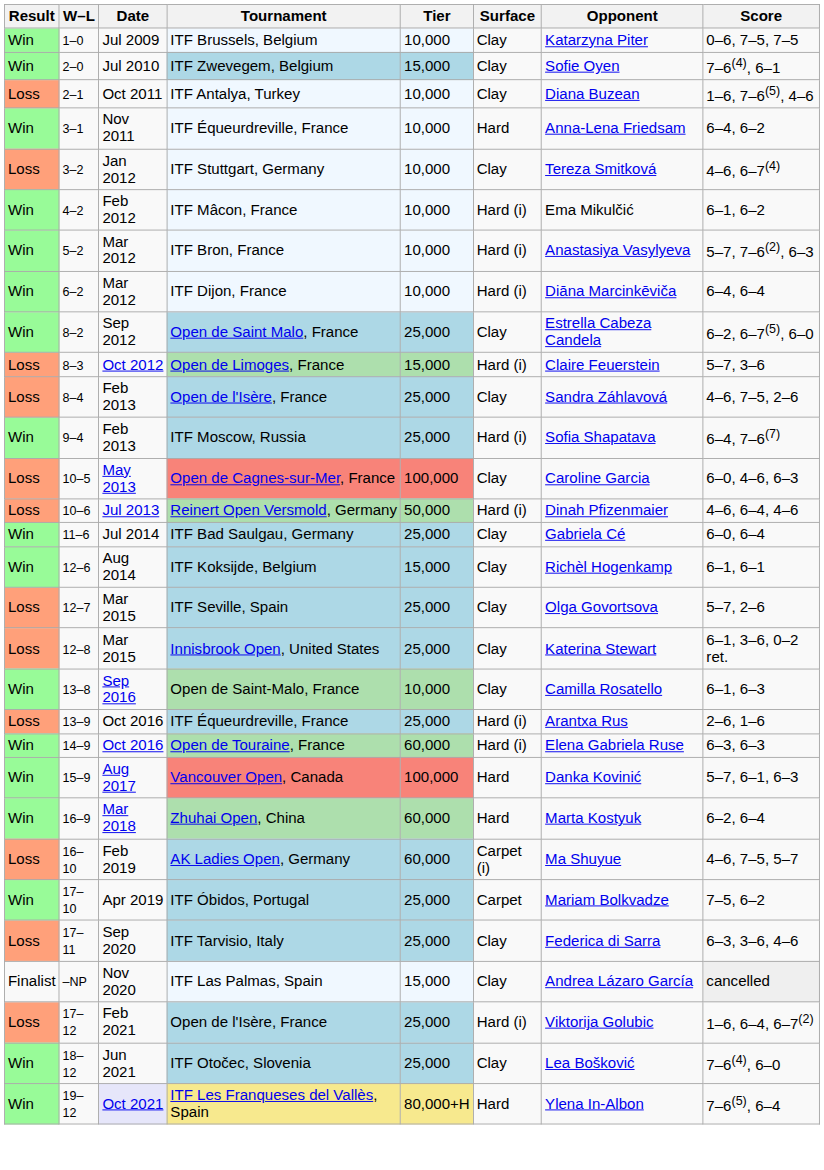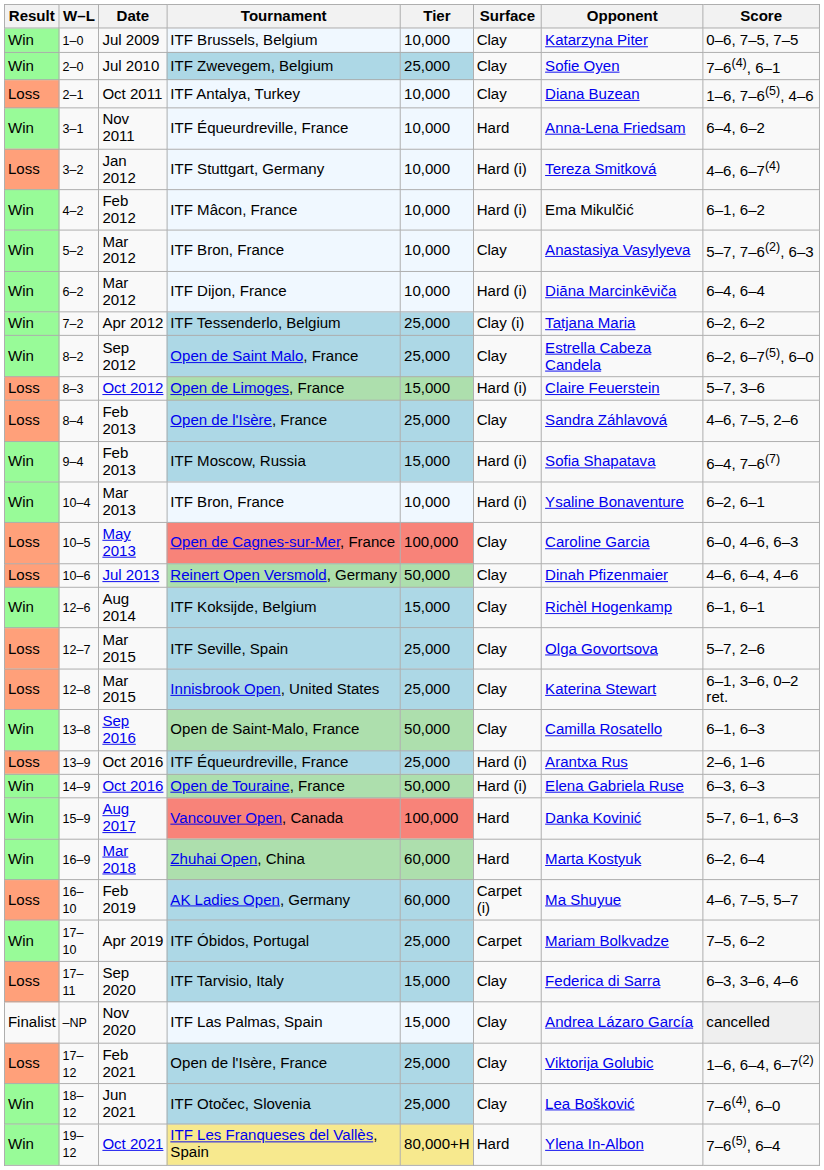 <table class="sortable wikitable">
 <tr>
 <th>Result</th>
 <th class="unsortable">W–L</th>
 <th>Date</th>
 <th>Tournament</th>
 <th>Tier</th>
 <th>Surface</th>
 <th>Opponent</th>
 <th class="unsortable">Score</th>
 </tr>
 <tr>
 <td style="background:#98fb98;">Win</td>
 <td><small>1–0</small></td>
 <td>Jul 2009</td>
 <td style="background:#f0f8ff;">ITF Brussels, Belgium</td>
 <td style="background:#f0f8ff;">10,000</td>
 <td>Clay</td>
 <td> <a href='#'>Katarzyna Piter</a></td>
 <td>0–6, 7–5, 7–5</td>
 </tr>
 <tr>
 <td style="background:#98fb98;">Win</td>
 <td><small>2–0</small></td>
 <td>Jul 2010</td>
 <td style="background:lightblue;">ITF Zwevegem, Belgium</td>
-<td style="background:lightblue;">15,000</td>
+<td style="background:lightblue;">25,000</td>
 <td>Clay</td>
 <td> <a href='#'>Sofie Oyen</a></td>
 <td>7–6<sup>(4)</sup>, 6–1</td>
 </tr>
 <tr>
 <td style="background:#ffa07a;">Loss</td>
 <td><small>2–1</small></td>
 <td>Oct 2011</td>
 <td style="background:#f0f8ff;">ITF Antalya, Turkey</td>
 <td style="background:#f0f8ff;">10,000</td>
 <td>Clay</td>
 <td> <a href='#'>Diana Buzean</a></td>
 <td>1–6, 7–6<sup>(5)</sup>, 4–6</td>
 </tr>
 <tr>
 <td style="background:#98fb98;">Win</td>
 <td><small>3–1</small></td>
 <td>Nov 2011</td>
 <td style="background:#f0f8ff;">ITF Équeurdreville, France</td>
 <td style="background:#f0f8ff;">10,000</td>
 <td>Hard</td>
 <td> <a href='#'>Anna-Lena Friedsam</a></td>
 <td>6–4, 6–2</td>
 </tr>
 <tr>
 <td style="background:#ffa07a;">Loss</td>
 <td><small>3–2</small></td>
 <td>Jan 2012</td>
 <td style="background:#f0f8ff;">ITF Stuttgart, Germany</td>
 <td style="background:#f0f8ff;">10,000</td>
-<td>Clay</td>
+<td>Hard (i)</td>
 <td> <a href='#'>Tereza Smitková</a></td>
 <td>4–6, 6–7<sup>(4)</sup></td>
 </tr>
 <tr>
 <td style="background:#98fb98;">Win</td>
 <td><small>4–2</small></td>
 <td>Feb 2012</td>
 <td style="background:#f0f8ff;">ITF Mâcon, France</td>
 <td style="background:#f0f8ff;">10,000</td>
 <td>Hard (i)</td>
 <td> Ema Mikulčić</td>
 <td>6–1, 6–2</td>
 </tr>
 <tr>
 <td style="background:#98fb98;">Win</td>
 <td><small>5–2</small></td>
 <td>Mar 2012</td>
 <td style="background:#f0f8ff;">ITF Bron, France</td>
 <td style="background:#f0f8ff;">10,000</td>
-<td>Hard (i)</td>
+<td>Clay</td>
 <td> <a href='#'>Anastasiya Vasylyeva</a></td>
 <td>5–7, 7–6<sup>(2)</sup>, 6–3</td>
 </tr>
 <tr>
 <td style="background:#98fb98;">Win</td>
 <td><small>6–2</small></td>
 <td>Mar 2012</td>
 <td style="background:#f0f8ff;">ITF Dijon, France</td>
 <td style="background:#f0f8ff;">10,000</td>
 <td>Hard (i)</td>
 <td> <a href='#'>Diāna Marcinkēviča</a></td>
 <td>6–4, 6–4</td>
+</tr>
+<tr>
+<td style="background:#98fb98;">Win</td>
+<td><small>7–2</small></td>
+<td>Apr 2012</td>
+<td style="background:lightblue;">ITF Tessenderlo, Belgium</td>
+<td style="background:lightblue;">25,000</td>
+<td>Clay (i)</td>
+<td> <a href='#'>Tatjana Maria</a></td>
+<td>6–2, 6–2</td>
 </tr>
 <tr>
 <td style="background:#98fb98;">Win</td>
 <td><small>8–2</small></td>
 <td>Sep 2012</td>
 <td style="background:lightblue;"><a href='#'>Open de Saint Malo</a>, France</td>
 <td style="background:lightblue;">25,000</td>
 <td>Clay</td>
 <td> <a href='#'>Estrella Cabeza Candela</a></td>
 <td>6–2, 6–7<sup>(5)</sup>, 6–0</td>
 </tr>
 <tr>
 <td style="background:#ffa07a;">Loss</td>
 <td><small>8–3</small></td>
 <td><a href='#'>Oct 2012</a></td>
 <td style="background:#addfad;"><a href='#'>Open de Limoges</a>, France</td>
 <td style="background:#addfad;">15,000</td>
 <td>Hard (i)</td>
 <td> <a href='#'>Claire Feuerstein</a></td>
 <td>5–7, 3–6</td>
 </tr>
 <tr>
 <td style="background:#ffa07a;">Loss</td>
 <td><small>8–4</small></td>
 <td>Feb 2013</td>
 <td style="background:lightblue;"><a href='#'>Open de l'Isère</a>, France</td>
 <td style="background:lightblue;">25,000</td>
 <td>Clay</td>
 <td> <a href='#'>Sandra Záhlavová</a></td>
 <td>4–6, 7–5, 2–6</td>
 </tr>
 <tr>
 <td style="background:#98fb98;">Win</td>
 <td><small>9–4</small></td>
 <td>Feb 2013</td>
 <td style="background:lightblue;">ITF Moscow, Russia</td>
-<td style="background:lightblue;">25,000</td>
+<td style="background:lightblue;">15,000</td>
 <td>Hard (i)</td>
 <td> <a href='#'>Sofia Shapatava</a></td>
 <td>6–4, 7–6<sup>(7)</sup></td>
+</tr>
+<tr>
+<td style="background:#98fb98;">Win</td>
+<td><small>10–4</small></td>
+<td>Mar 2013</td>
+<td style="background:#f0f8ff;">ITF Bron, France</td>
+<td style="background:#f0f8ff;">10,000</td>
+<td>Hard (i)</td>
+<td> <a href='#'>Ysaline Bonaventure</a></td>
+<td>6–2, 6–1</td>
 </tr>
 <tr>
 <td style="background:#ffa07a;">Loss</td>
 <td><small>10–5</small></td>
 <td><a href='#'>May 2013</a></td>
 <td style="background:#f88379;"><a href='#'>Open de Cagnes-sur-Mer</a>, France</td>
 <td style="background:#f88379;">100,000</td>
 <td>Clay</td>
 <td> <a href='#'>Caroline Garcia</a></td>
 <td>6–0, 4–6, 6–3</td>
 </tr>
 <tr>
 <td style="background:#ffa07a;">Loss</td>
 <td><small>10–6</small></td>
 <td><a href='#'>Jul 2013</a></td>
 <td style="background:#addfad;"><a href='#'>Reinert Open Versmold</a>, Germany</td>
 <td style="background:#addfad;">50,000</td>
-<td>Hard (i)</td>
+<td>Clay</td>
 <td> <a href='#'>Dinah Pfizenmaier</a></td>
 <td>4–6, 6–4, 4–6</td>
-</tr>
-<tr>
-<td style="background:#98fb98;">Win</td>
-<td><small>11–6</small></td>
-<td>Jul 2014</td>
-<td style="background:lightblue;">ITF Bad Saulgau, Germany</td>
-<td style="background:lightblue;">25,000</td>
-<td>Clay</td>
-<td> <a href='#'>Gabriela Cé</a></td>
-<td>6–0, 6–4</td>
 </tr>
 <tr>
 <td style="background:#98fb98;">Win</td>
 <td><small>12–6</small></td>
 <td>Aug 2014</td>
 <td style="background:lightblue;">ITF Koksijde, Belgium</td>
 <td style="background:lightblue;">15,000</td>
 <td>Clay</td>
 <td> <a href='#'>Richèl Hogenkamp</a></td>
 <td>6–1, 6–1</td>
 </tr>
 <tr>
 <td style="background:#ffa07a;">Loss</td>
 <td><small>12–7</small></td>
 <td>Mar 2015</td>
 <td style="background:lightblue;">ITF Seville, Spain</td>
 <td style="background:lightblue;">25,000</td>
 <td>Clay</td>
 <td> <a href='#'>Olga Govortsova</a></td>
 <td>5–7, 2–6</td>
 </tr>
 <tr>
 <td style="background:#ffa07a;">Loss</td>
 <td><small>12–8</small></td>
 <td>Mar 2015</td>
 <td style="background:lightblue;"><a href='#'>Innisbrook Open</a>, United States</td>
 <td style="background:lightblue;">25,000</td>
 <td>Clay</td>
 <td> <a href='#'>Katerina Stewart</a></td>
 <td>6–1, 3–6, 0–2 ret.</td>
 </tr>
 <tr>
 <td style="background:#98fb98;">Win</td>
 <td><small>13–8</small></td>
 <td><a href='#'>Sep 2016</a></td>
 <td style="background:#addfad;">Open de Saint-Malo, France</td>
-<td style="background:#addfad;">10,000</td>
+<td style="background:#addfad;">50,000</td>
 <td>Clay</td>
 <td> <a href='#'>Camilla Rosatello</a></td>
 <td>6–1, 6–3</td>
 </tr>
 <tr>
 <td style="background:#ffa07a;">Loss</td>
 <td><small>13–9</small></td>
 <td>Oct 2016</td>
 <td style="background:lightblue;">ITF Équeurdreville, France</td>
 <td style="background:lightblue;">25,000</td>
 <td>Hard (i)</td>
 <td> <a href='#'>Arantxa Rus</a></td>
 <td>2–6, 1–6</td>
 </tr>
 <tr>
 <td style="background:#98fb98;">Win</td>
 <td><small>14–9</small></td>
 <td><a href='#'>Oct 2016</a></td>
 <td style="background:#addfad;"><a href='#'>Open de Touraine</a>, France</td>
-<td style="background:#addfad;">60,000</td>
+<td style="background:#addfad;">50,000</td>
 <td>Hard (i)</td>
 <td> <a href='#'>Elena Gabriela Ruse</a></td>
 <td>6–3, 6–3</td>
 </tr>
 <tr>
 <td style="background:#98fb98;">Win</td>
 <td><small>15–9</small></td>
 <td><a href='#'>Aug 2017</a></td>
 <td style="background:#f88379;"><a href='#'>Vancouver Open</a>, Canada</td>
 <td style="background:#f88379;">100,000</td>
 <td>Hard</td>
 <td> <a href='#'>Danka Kovinić</a></td>
 <td>5–7, 6–1, 6–3</td>
 </tr>
 <tr>
 <td style="background:#98fb98;">Win</td>
 <td><small>16–9</small></td>
 <td><a href='#'>Mar 2018</a></td>
 <td style="background:#addfad;"><a href='#'>Zhuhai Open</a>, China</td>
 <td style="background:#addfad;">60,000</td>
 <td>Hard</td>
 <td> <a href='#'>Marta Kostyuk</a></td>
 <td>6–2, 6–4</td>
 </tr>
 <tr>
 <td style="background:#ffa07a;">Loss</td>
 <td><small>16–10</small></td>
 <td>Feb 2019</td>
 <td style="background:lightblue;"><a href='#'>AK Ladies Open</a>, Germany</td>
 <td style="background:lightblue;">60,000</td>
 <td>Carpet (i)</td>
 <td> <a href='#'>Ma Shuyue</a></td>
 <td>4–6, 7–5, 5–7</td>
 </tr>
 <tr>
 <td style="background:#98fb98;">Win</td>
 <td><small>17–10</small></td>
 <td>Apr 2019</td>
 <td style="background:lightblue;">ITF Óbidos, Portugal</td>
 <td style="background:lightblue;">25,000</td>
 <td>Carpet</td>
 <td> <a href='#'>Mariam Bolkvadze</a></td>
 <td>7–5, 6–2</td>
 </tr>
 <tr>
 <td style="background:#ffa07a;">Loss</td>
 <td><small>17–11</small></td>
 <td>Sep 2020</td>
 <td style="background:lightblue;">ITF Tarvisio, Italy</td>
-<td style="background:lightblue;">25,000</td>
+<td style="background:lightblue;">15,000</td>
 <td>Clay</td>
 <td> <a href='#'>Federica di Sarra</a></td>
 <td>6–3, 3–6, 4–6</td>
 </tr>
 <tr>
 <td>Finalist</td>
 <td><small> –NP </small></td>
 <td>Nov 2020</td>
 <td style="background:#f0f8ff;">ITF Las Palmas, Spain</td>
 <td style="background:#f0f8ff;">15,000</td>
 <td>Clay</td>
 <td> <a href='#'>Andrea Lázaro García</a></td>
 <td bgcolor=efefef>cancelled</td>
 </tr>
 <tr>
 <td style="background:#ffa07a;">Loss</td>
 <td><small>17–12</small></td>
 <td>Feb 2021</td>
 <td style="background:lightblue;">Open de l'Isère, France</td>
 <td style="background:lightblue;">25,000</td>
-<td>Hard (i)</td>
+<td>Clay</td>
 <td> <a href='#'>Viktorija Golubic</a></td>
 <td>1–6, 6–4, 6–7<sup>(2)</sup></td>
 </tr>
 <tr>
 <td style="background:#98fb98;">Win</td>
 <td><small>18–12</small></td>
 <td>Jun 2021</td>
 <td style="background:lightblue;">ITF Otočec, Slovenia</td>
 <td style="background:lightblue;">25,000</td>
 <td>Clay</td>
 <td> <a href='#'>Lea Bošković</a></td>
 <td>7–6<sup>(4)</sup>, 6–0</td>
 </tr>
 <tr>
 <td style="background:#98fb98;">Win</td>
 <td><small>19–12</small></td>
-<td style="background: lavender;"><a href='#'>Oct 2021</a></td>
+<td><a href='#'>Oct 2021</a></td>
 <td style="background:#f7e98e;"><a href='#'>ITF Les Franqueses del Vallès</a>, Spain</td>
 <td style="background:#f7e98e;">80,000+H</td>
 <td>Hard</td>
 <td> <a href='#'>Ylena In-Albon</a></td>
 <td>7–6<sup>(5)</sup>, 6–4</td>
 </tr>
 </table>
